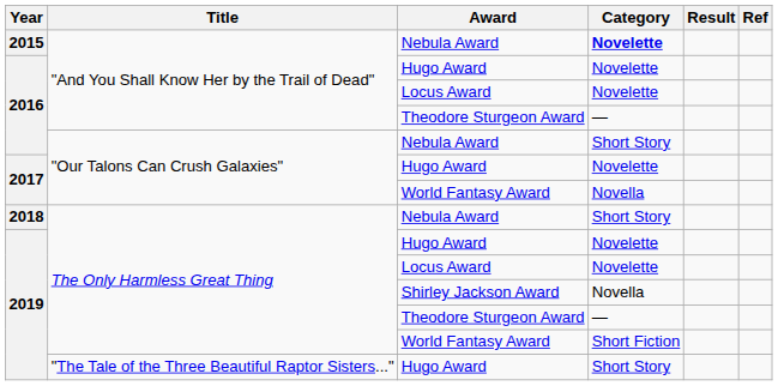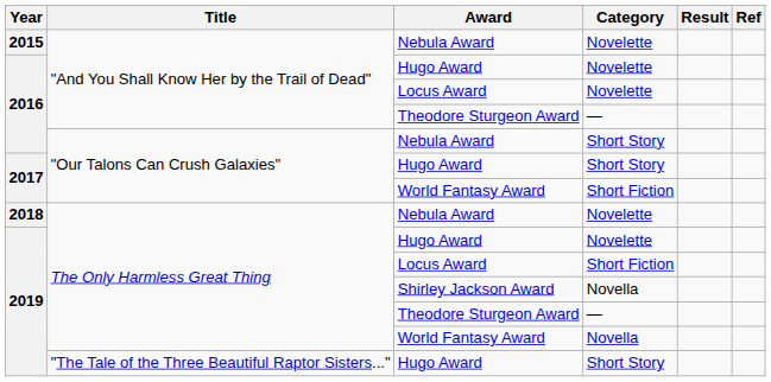 <table class="wikitable sortable">
 <tr>
 <th>Year</th>
 <th>Title</th>
 <th>Award</th>
 <th>Category</th>
 <th>Result</th>
 <th>Ref</th>
 </tr>
 <tr>
 <th>2015</th>
 <td rowspan="4">"And You Shall Know Her by the Trail of Dead"</td>
 <td><a href='#'>Nebula Award</a></td>
-<td><strong><a href='#'>Novelette</a></strong></td>
+<td><a href='#'>Novelette</a></td>
 <td></td>
 <td></td>
 </tr>
 <tr>
 <th rowspan="4">2016</th>
 <td><a href='#'>Hugo Award</a></td>
 <td><a href='#'>Novelette</a></td>
 <td></td>
 <td></td>
 </tr>
 <tr>
 <td><a href='#'>Locus Award</a></td>
 <td><a href='#'>Novelette</a></td>
 <td></td>
 <td></td>
 </tr>
 <tr>
 <td><a href='#'>Theodore Sturgeon Award</a></td>
 <td>—</td>
 <td></td>
 <td></td>
 </tr>
 <tr>
 <td rowspan="3">"Our Talons Can Crush Galaxies"</td>
 <td><a href='#'>Nebula Award</a></td>
 <td><a href='#'>Short Story</a></td>
 <td></td>
 <td></td>
 </tr>
 <tr>
 <th rowspan="2">2017</th>
 <td><a href='#'>Hugo Award</a></td>
-<td><a href='#'>Novelette</a></td>
+<td><a href='#'>Short Story</a></td>
 <td></td>
 <td></td>
 </tr>
 <tr>
 <td><a href='#'>World Fantasy Award</a></td>
-<td><a href='#'>Novella</a></td>
+<td><a href='#'>Short Fiction</a></td>
 <td></td>
 <td></td>
 </tr>
 <tr>
 <th>2018</th>
 <td rowspan="6"><em><a href='#'>The Only Harmless Great Thing</a></em></td>
 <td><a href='#'>Nebula Award</a></td>
-<td><a href='#'>Short Story</a></td>
+<td><a href='#'>Novelette</a></td>
 <td></td>
 <td></td>
 </tr>
 <tr>
 <th rowspan="6">2019</th>
 <td><a href='#'>Hugo Award</a></td>
 <td><a href='#'>Novelette</a></td>
 <td></td>
 <td></td>
 </tr>
 <tr>
 <td><a href='#'>Locus Award</a></td>
-<td><a href='#'>Novelette</a></td>
+<td><a href='#'>Short Fiction</a></td>
 <td></td>
 <td></td>
 </tr>
 <tr>
 <td><a href='#'>Shirley Jackson Award</a></td>
 <td>Novella</td>
 <td></td>
 <td></td>
 </tr>
 <tr>
 <td><a href='#'>Theodore Sturgeon Award</a></td>
 <td>—</td>
 <td></td>
 <td></td>
 </tr>
 <tr>
 <td><a href='#'>World Fantasy Award</a></td>
-<td><a href='#'>Short Fiction</a></td>
+<td><a href='#'>Novella</a></td>
 <td></td>
 <td></td>
 </tr>
 <tr>
 <td>"<a href='#'>The Tale of the Three Beautiful Raptor Sisters</a>..."</td>
 <td><a href='#'>Hugo Award</a></td>
 <td><a href='#'>Short Story</a></td>
 <td></td>
 <td></td>
 </tr>
 </table>
